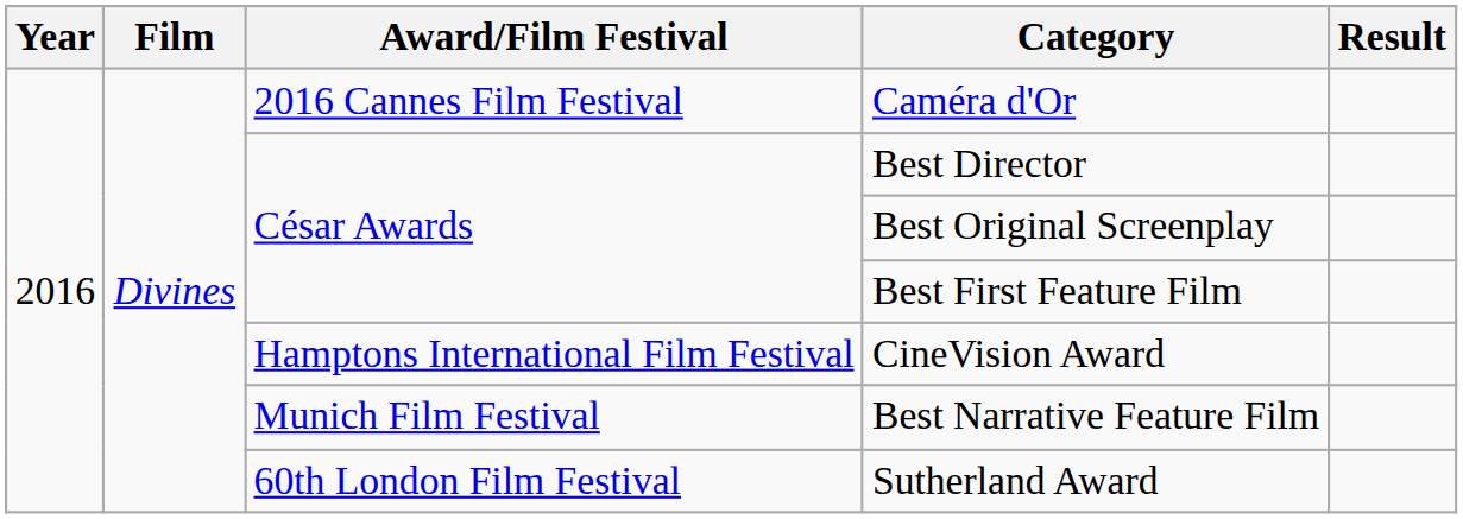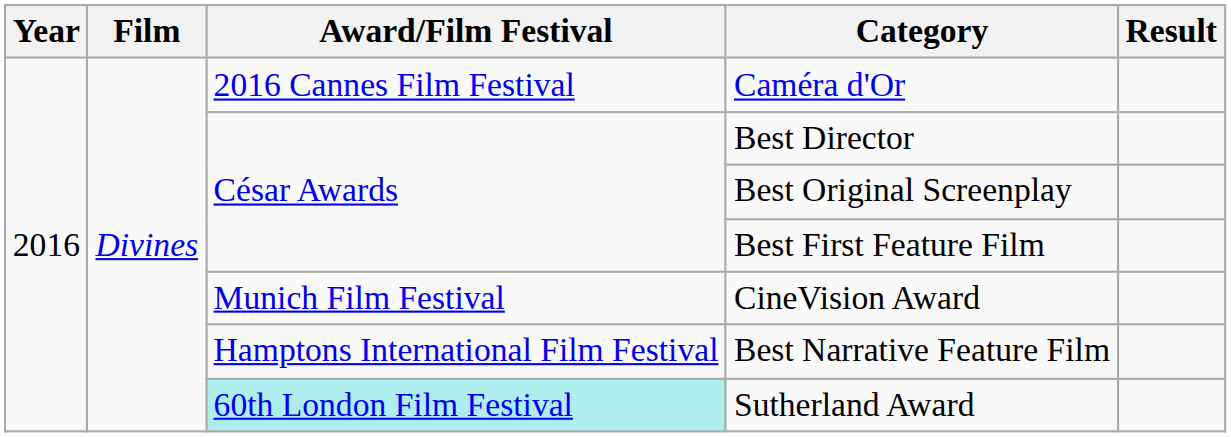 <table class="wikitable">
 <tr>
 <th>Year</th>
 <th>Film</th>
 <th>Award/Film Festival</th>
 <th>Category</th>
 <th>Result</th>
 </tr>
 <tr>
 <td rowspan="7">2016</td>
 <td rowspan="7"><em><a href='#'>Divines</a></em></td>
 <td><a href='#'>2016 Cannes Film Festival</a></td>
 <td><a href='#'>Caméra d'Or</a></td>
 <td></td>
 </tr>
 <tr>
 <td rowspan="3"><a href='#'>César Awards</a></td>
 <td>Best Director</td>
 <td></td>
 </tr>
 <tr>
 <td>Best Original Screenplay</td>
 <td></td>
 </tr>
 <tr>
 <td>Best First Feature Film</td>
 <td></td>
 </tr>
 <tr>
-<td><a href='#'>Hamptons International Film Festival</a></td>
+<td><a href='#'>Munich Film Festival</a></td>
 <td>CineVision Award</td>
 <td></td>
 </tr>
 <tr>
-<td><a href='#'>Munich Film Festival</a></td>
+<td><a href='#'>Hamptons International Film Festival</a></td>
 <td>Best Narrative Feature Film</td>
 <td></td>
 </tr>
 <tr>
-<td><a href='#'>60th London Film Festival</a></td>
+<td style="background: paleturquoise;"><a href='#'>60th London Film Festival</a></td>
 <td>Sutherland Award</td>
 <td></td>
 </tr>
 </table>
